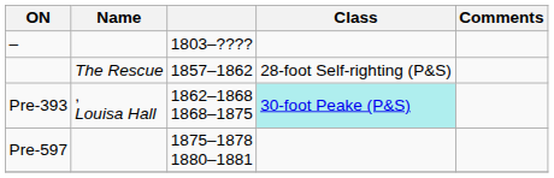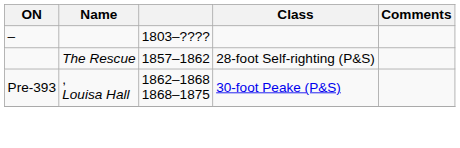 <table class="wikitable">
 <tr>
 <th>ON</th>
 <th>Name</th>
 <th></th>
 <th>Class</th>
 <th>Comments</th>
 </tr>
 <tr>
 <td>–</td>
 <td></td>
 <td>1803–????</td>
 <td></td>
 <td></td>
 </tr>
 <tr>
 <td></td>
 <td><em>The Rescue</em></td>
 <td>1857–1862</td>
 <td>28-foot Self-righting (P&S)</td>
 <td></td>
 </tr>
 <tr>
 <td>Pre-393</td>
 <td>,<br><em>Louisa Hall</em></td>
 <td>1862–1868<br>1868–1875</td>
-<td style="background: paleturquoise;"><a href='#'>30-foot Peake (P&S)</a></td>
-<td></td>
-</tr>
-<tr>
-<td>Pre-597</td>
-<td></td>
-<td>1875–1878<br>1880–1881</td>
-<td></td>
+<td><a href='#'>30-foot Peake (P&S)</a></td>
 <td></td>
 </tr>
 <tr>
 </tr>
 </table>
